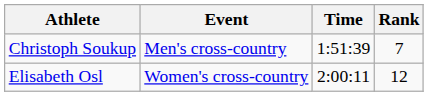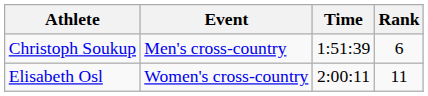 <table class=wikitable style="font-size:90%">
 <tr>
 <th>Athlete</th>
 <th>Event</th>
 <th>Time</th>
 <th>Rank</th>
 </tr>
 <tr align=center>
 <td align=left><a href='#'>Christoph Soukup</a></td>
 <td align=left><a href='#'>Men's cross-country</a></td>
 <td>1:51:39</td>
-<td>7</td>
+<td>6</td>
 </tr>
 <tr align=center>
 <td align=left><a href='#'>Elisabeth Osl</a></td>
 <td align=left><a href='#'>Women's cross-country</a></td>
 <td>2:00:11</td>
-<td>12</td>
+<td>11</td>
 </tr>
 </table>
